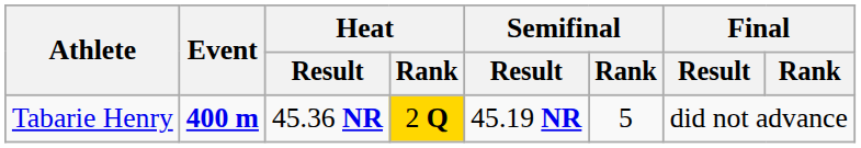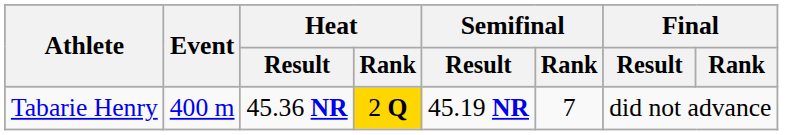 <table class=wikitable style="font-size:90%">
 <tr>
 <th rowspan="2">Athlete</th>
 <th rowspan="2">Event</th>
 <th colspan="2">Heat</th>
 <th colspan="2">Semifinal</th>
 <th colspan="2">Final</th>
 </tr>
 <tr style="font-size:95%">
 <th>Result</th>
 <th>Rank</th>
 <th>Result</th>
 <th>Rank</th>
 <th>Result</th>
 <th>Rank</th>
 </tr>
 <tr align=center>
 <td align=left><a href='#'>Tabarie Henry</a></td>
-<td align=left><strong><a href='#'>400 m</a></strong></td>
+<td align=left><a href='#'>400 m</a></td>
 <td>45.36 <strong><a href='#'>NR</a></strong></td>
 <td style="background: gold;">2 <strong>Q</strong></td>
 <td>45.19 <strong><a href='#'>NR</a></strong></td>
-<td>5</td>
+<td>7</td>
 <td colspan=2>did not advance</td>
 </tr>
 </table>
